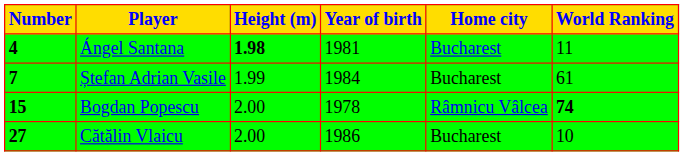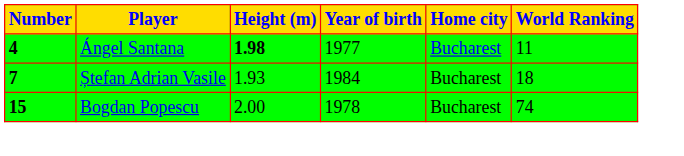 <table bgcolor=#0000FF" cellpadding="3" cellspacing="0" border="1" style="color: #0000FF; font-size: 95%; border: red solid 1px; border-collapse: collapse;">
 <tr bgcolor=#FFDD00>
 <td align=center><strong>Number</strong></td>
 <td align=center><strong>Player</strong></td>
 <td align=center><strong>Height (m)</strong></td>
 <td align=center><strong>Year of birth</strong></td>
 <td align=center><strong>Home city</strong></td>
 <td align=center><strong>World Ranking</strong></td>
 </tr>
 <tr style="color: black">
 <td><strong>4</strong></td>
 <td><a href='#'>Ángel Santana</a></td>
 <td><strong>1.98</strong></td>
-<td>1981</td>
+<td>1977</td>
 <td><a href='#'>Bucharest</a></td>
 <td>11</td>
 </tr>
 <tr style="color: black">
 <td><strong>7</strong></td>
 <td><a href='#'>Ștefan Adrian Vasile</a></td>
-<td>1.99</td>
+<td>1.93</td>
 <td>1984</td>
 <td>Bucharest</td>
-<td>61</td>
+<td>18</td>
 </tr>
 <tr style="color: black">
 <td><strong>15</strong></td>
 <td><a href='#'>Bogdan Popescu</a></td>
 <td>2.00</td>
 <td>1978</td>
-<td><a href='#'>Râmnicu Vâlcea</a></td>
-<td><strong>74</strong></td>
-</tr>
-<tr style="color: black">
-<td><strong>27</strong></td>
-<td><a href='#'>Cătălin Vlaicu</a></td>
-<td>2.00</td>
-<td>1986</td>
 <td>Bucharest</td>
-<td>10</td>
+<td>74</td>
 </tr>
 </table>
